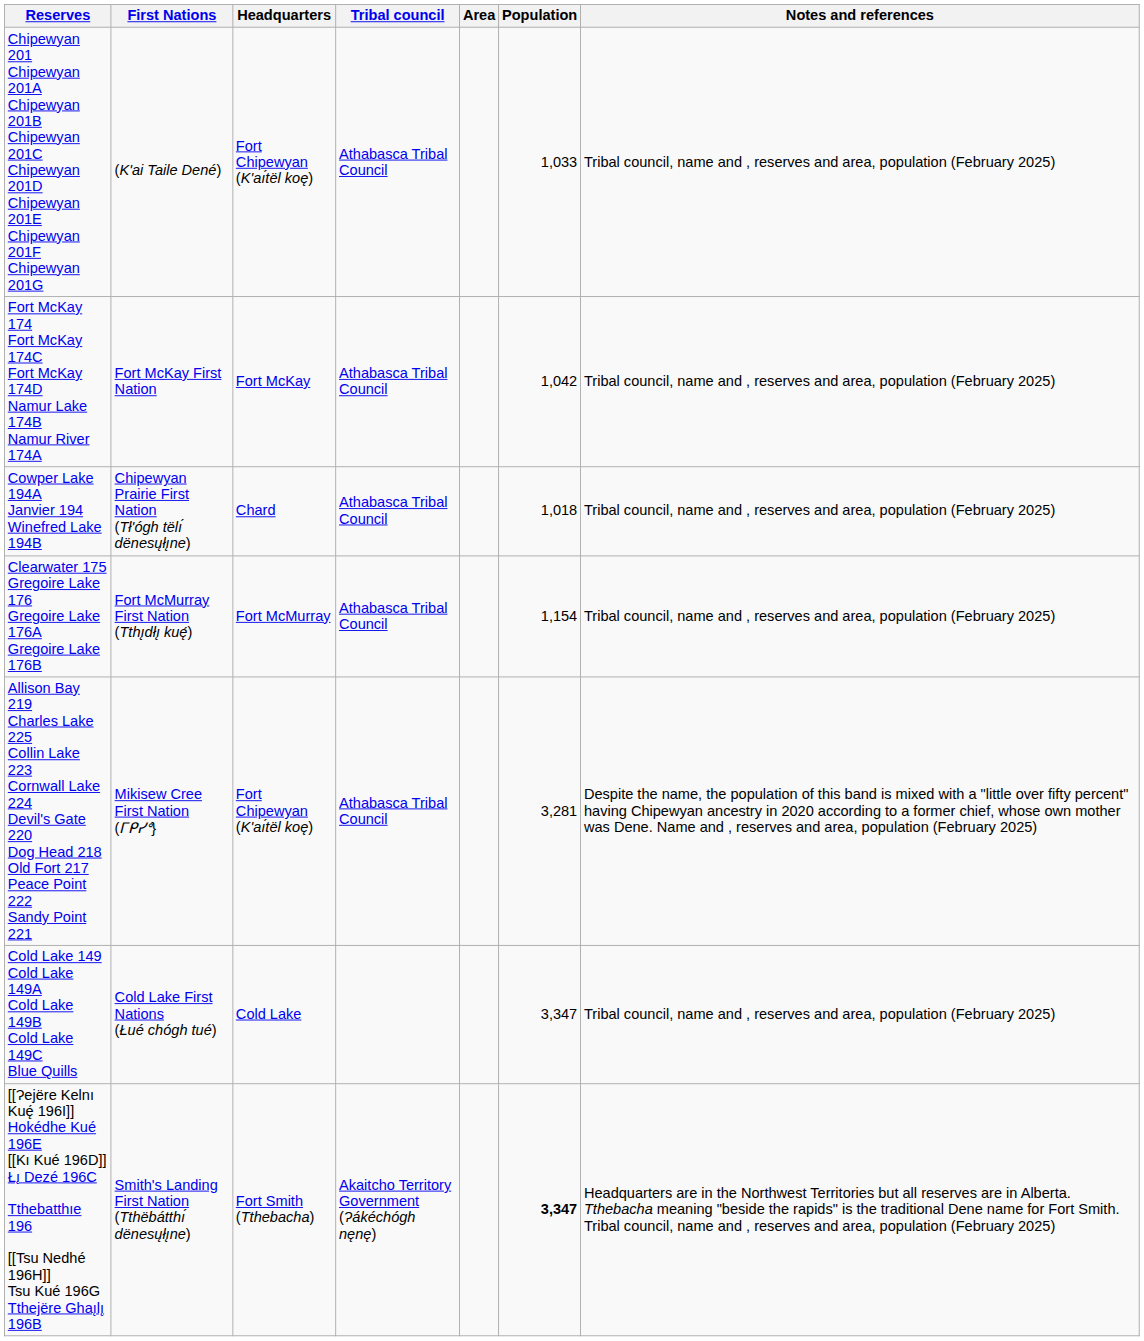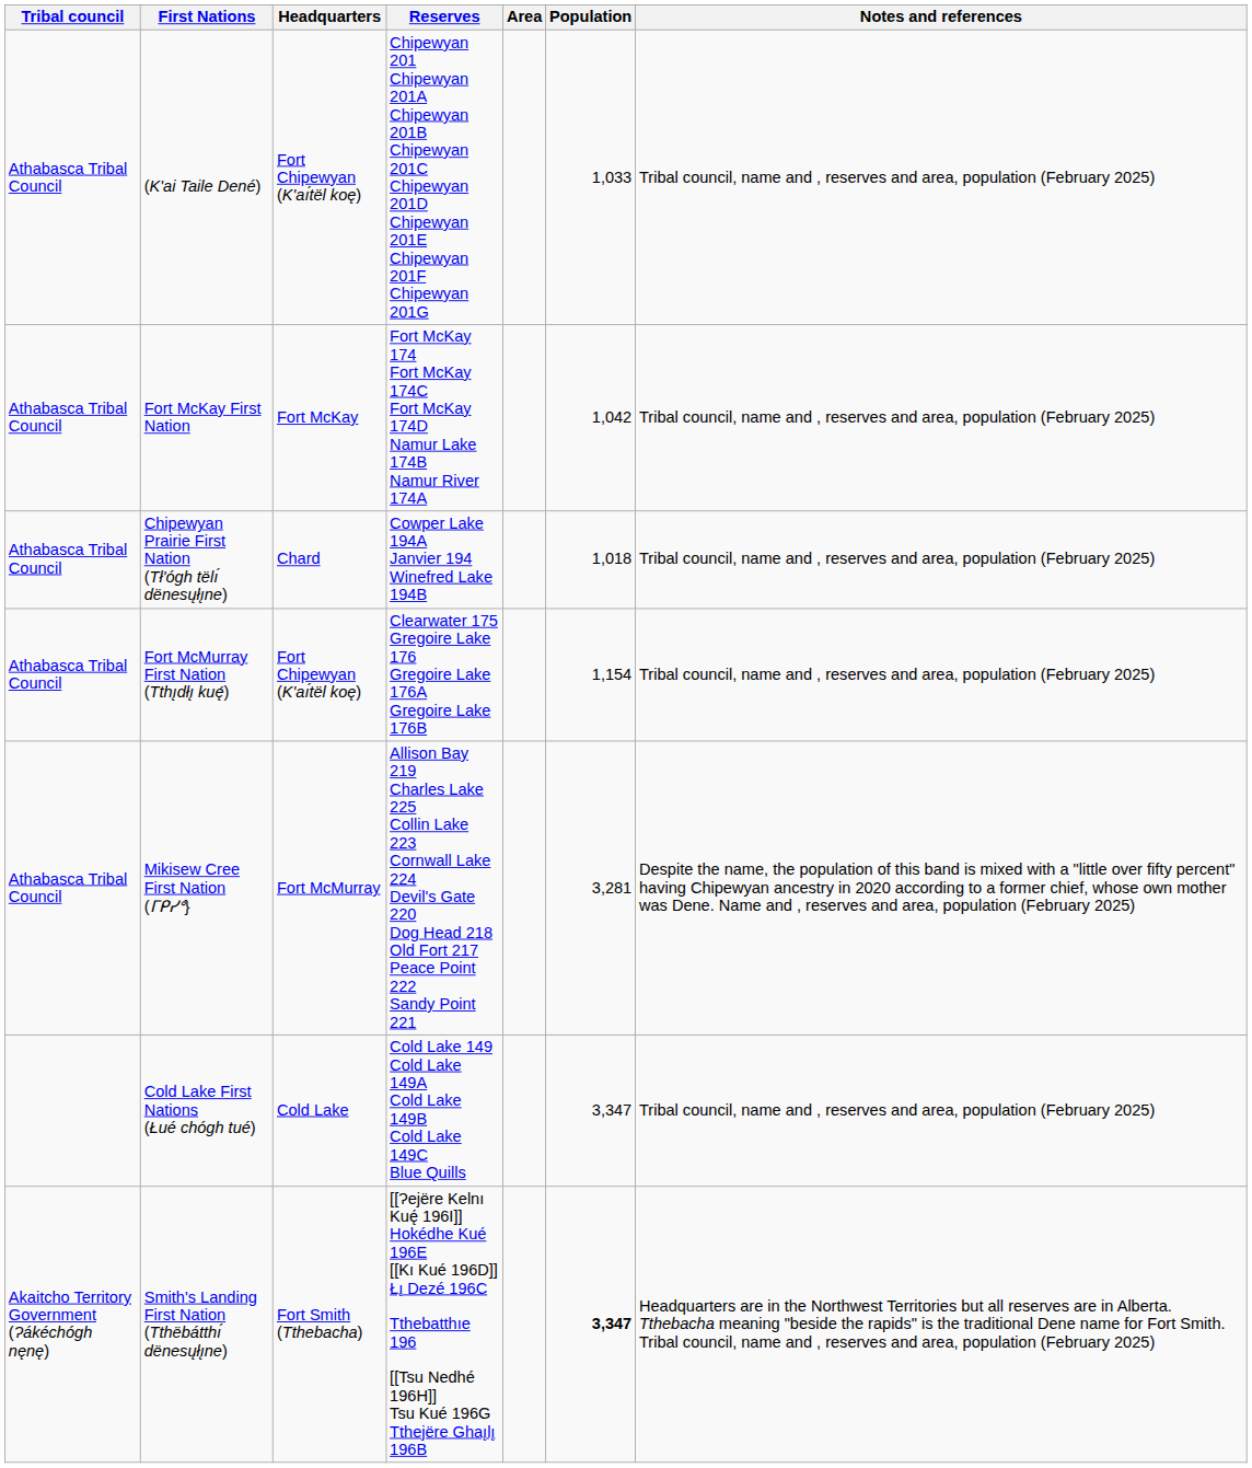 <table class="wikitable sortable">
 <tr>
-<th><a href='#'>Reserves</a></th>
+<th><a href='#'>Tribal council</a></th>
 <th><a href='#'>First Nations</a></th>
 <th>Headquarters</th>
-<th><a href='#'>Tribal council</a></th>
+<th><a href='#'>Reserves</a></th>
 <th>Area</th>
 <th>Population</th>
 <th>Notes and references</th>
 </tr>
 <tr>
-<td><a href='#'>Chipewyan 201</a><br><a href='#'>Chipewyan 201A</a><br><a href='#'>Chipewyan 201B</a><br><a href='#'>Chipewyan 201C</a><br><a href='#'>Chipewyan 201D</a><br><a href='#'>Chipewyan 201E</a><br><a href='#'>Chipewyan 201F</a><br><a href='#'>Chipewyan 201G</a></td>
+<td><a href='#'>Athabasca Tribal Council</a></td>
 <td><br>(<em>K'ai Taile Dené</em>)</td>
 <td><a href='#'>Fort Chipewyan</a><br>(<em>K'aı́tël koę</em>)</td>
-<td><a href='#'>Athabasca Tribal Council</a></td>
+<td><a href='#'>Chipewyan 201</a><br><a href='#'>Chipewyan 201A</a><br><a href='#'>Chipewyan 201B</a><br><a href='#'>Chipewyan 201C</a><br><a href='#'>Chipewyan 201D</a><br><a href='#'>Chipewyan 201E</a><br><a href='#'>Chipewyan 201F</a><br><a href='#'>Chipewyan 201G</a></td>
 <td align=right></td>
 <td align=right>1,033</td>
 <td>Tribal council, name and , reserves and area, population (February 2025)</td>
 </tr>
 <tr>
-<td><a href='#'>Fort McKay 174</a><br><a href='#'>Fort McKay 174C</a><br><a href='#'>Fort McKay 174D</a><br><a href='#'>Namur Lake 174B</a><br><a href='#'>Namur River 174A</a></td>
+<td><a href='#'>Athabasca Tribal Council</a></td>
 <td><a href='#'>Fort McKay First Nation</a></td>
 <td><a href='#'>Fort McKay</a></td>
-<td><a href='#'>Athabasca Tribal Council</a></td>
+<td><a href='#'>Fort McKay 174</a><br><a href='#'>Fort McKay 174C</a><br><a href='#'>Fort McKay 174D</a><br><a href='#'>Namur Lake 174B</a><br><a href='#'>Namur River 174A</a></td>
 <td align=right></td>
 <td align=right>1,042</td>
 <td>Tribal council, name and , reserves and area, population (February 2025)</td>
 </tr>
 <tr>
-<td><a href='#'>Cowper Lake 194A</a><br><a href='#'>Janvier 194</a><br><a href='#'>Winefred Lake 194B</a></td>
+<td><a href='#'>Athabasca Tribal Council</a></td>
 <td><a href='#'>Chipewyan Prairie First Nation</a><br>(<em>Tł'ógh tëlı́ dënesųłı̨ne</em>)</td>
 <td><a href='#'>Chard</a></td>
-<td><a href='#'>Athabasca Tribal Council</a></td>
+<td><a href='#'>Cowper Lake 194A</a><br><a href='#'>Janvier 194</a><br><a href='#'>Winefred Lake 194B</a></td>
 <td align=right></td>
 <td align=right>1,018</td>
 <td>Tribal council, name and , reserves and area, population (February 2025)</td>
 </tr>
 <tr>
+<td><a href='#'>Athabasca Tribal Council</a></td>
+<td><a href='#'>Fort McMurray First Nation</a><br>(<em>Tthı̨dłı̨ kuę́</em>)</td>
+<td><a href='#'>Fort Chipewyan</a><br>(<em>K'aı́tël koę</em>)</td>
 <td><a href='#'>Clearwater 175</a><br><a href='#'>Gregoire Lake 176</a><br><a href='#'>Gregoire Lake 176A</a><br><a href='#'>Gregoire Lake 176B</a></td>
-<td><a href='#'>Fort McMurray First Nation</a><br>(<em>Tthı̨dłı̨ kuę́</em>)</td>
-<td><a href='#'>Fort McMurray</a></td>
-<td><a href='#'>Athabasca Tribal Council</a></td>
 <td align=right></td>
 <td align=right>1,154</td>
 <td>Tribal council, name and , reserves and area, population (February 2025)</td>
 </tr>
 <tr>
+<td><a href='#'>Athabasca Tribal Council</a></td>
+<td><a href='#'>Mikisew Cree First Nation</a><br>(<em>ᒥᑭᓯᐤ</em>}</td>
+<td><a href='#'>Fort McMurray</a></td>
 <td><a href='#'>Allison Bay 219</a><br><a href='#'>Charles Lake 225</a><br><a href='#'>Collin Lake 223</a><br><a href='#'>Cornwall Lake 224</a><br><a href='#'>Devil's Gate 220</a><br><a href='#'>Dog Head 218</a><br><a href='#'>Old Fort 217</a><br><a href='#'>Peace Point 222</a><br><a href='#'>Sandy Point 221</a></td>
-<td><a href='#'>Mikisew Cree First Nation</a><br>(<em>ᒥᑭᓯᐤ</em>}</td>
-<td><a href='#'>Fort Chipewyan</a><br>(<em>K'aı́tël koę</em>)</td>
-<td><a href='#'>Athabasca Tribal Council</a></td>
 <td align=right></td>
 <td align=right>3,281</td>
 <td>Despite the name, the population of this band is mixed with a "little over fifty percent" having Chipewyan ancestry in 2020 according to a former chief, whose own mother was Dene. Name and , reserves and area, population (February 2025)</td>
 </tr>
 <tr>
-<td><a href='#'>Cold Lake 149</a><br><a href='#'>Cold Lake 149A</a><br><a href='#'>Cold Lake 149B</a><br><a href='#'>Cold Lake 149C</a><br><a href='#'>Blue Quills</a></td>
+<td></td>
 <td><a href='#'>Cold Lake First Nations</a><br>(<em>Łué chógh tué</em>)</td>
 <td><a href='#'>Cold Lake</a></td>
-<td></td>
+<td><a href='#'>Cold Lake 149</a><br><a href='#'>Cold Lake 149A</a><br><a href='#'>Cold Lake 149B</a><br><a href='#'>Cold Lake 149C</a><br><a href='#'>Blue Quills</a></td>
 <td align=right></td>
 <td align=right>3,347</td>
 <td>Tribal council, name and , reserves and area, population (February 2025)</td>
 </tr>
 <tr>
-<td>[[Ɂejëre Kelnı Kuę́ 196I]]<br><a href='#'>Hokédhe Kué 196E</a><br>[[Kı Kué 196D]]<br><a href='#'>Łı̨ Dezé 196C</a><br><br><a href='#'>Tthebatthıe 196</a><br><br>[[Tsu Nedhé 196H]]<br>Tsu Kué 196G<br><a href='#'>Tthejëre Ghaı̨lı̨ 196B</a></td>
+<td><a href='#'>Akaitcho Territory Government</a><br>(<em>Ɂákéchógh nęnę</em>)</td>
 <td><a href='#'>Smith's Landing First Nation</a><br>(<em>Tthëbátthı́ dënesųłı̨ne</em>)</td>
 <td><a href='#'>Fort Smith</a><br>(<em>Tthebacha</em>)</td>
-<td><a href='#'>Akaitcho Territory Government</a><br>(<em>Ɂákéchógh nęnę</em>)</td>
+<td>[[Ɂejëre Kelnı Kuę́ 196I]]<br><a href='#'>Hokédhe Kué 196E</a><br>[[Kı Kué 196D]]<br><a href='#'>Łı̨ Dezé 196C</a><br><br><a href='#'>Tthebatthıe 196</a><br><br>[[Tsu Nedhé 196H]]<br>Tsu Kué 196G<br><a href='#'>Tthejëre Ghaı̨lı̨ 196B</a></td>
 <td align=right></td>
 <td align=right><strong>3,347</strong></td>
 <td>Headquarters are in the Northwest Territories but all reserves are in Alberta. <em>Tthebacha</em> meaning "beside the rapids" is the traditional Dene name for Fort Smith. Tribal council, name and , reserves and area, population (February 2025)</td>
 </tr>
 </table>
